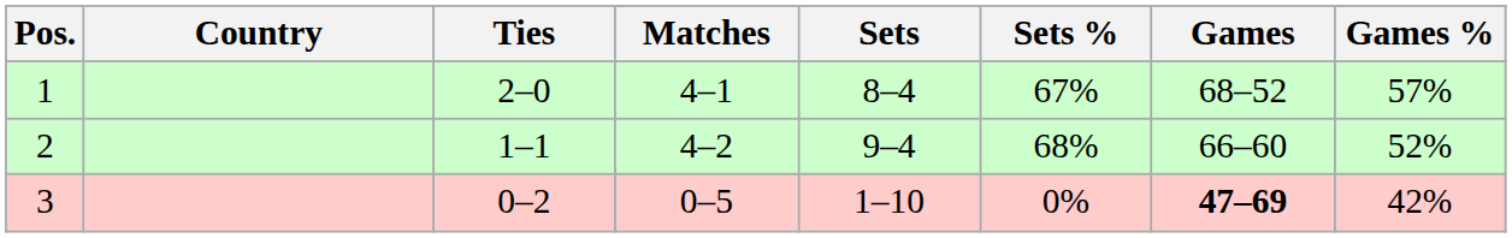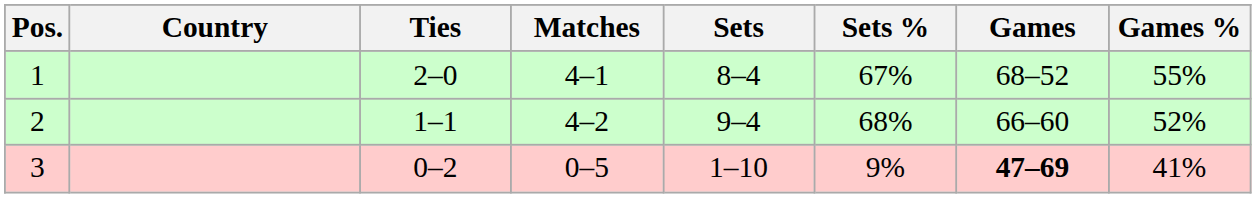 <table class="wikitable nowrap" style=text-align:center>
 <tr>
 <th>Pos.</th>
 <th width=150>Country</th>
 <th width=75>Ties</th>
 <th width=75>Matches</th>
 <th width=75>Sets</th>
 <th width=70>Sets %</th>
 <th width=75>Games</th>
 <th width=70>Games %</th>
 </tr>
 <tr bgcolor=ccffcc>
 <td>1</td>
 <td align=left></td>
 <td>2–0</td>
 <td>4–1</td>
 <td>8–4</td>
 <td>67%</td>
 <td>68–52</td>
-<td>57%</td>
+<td>55%</td>
 </tr>
 <tr bgcolor=ccffcc>
 <td>2</td>
 <td align=left></td>
 <td>1–1</td>
 <td>4–2</td>
 <td>9–4</td>
 <td>68%</td>
 <td>66–60</td>
 <td>52%</td>
 </tr>
 <tr bgcolor=ffcccc>
 <td>3</td>
 <td align=left></td>
 <td>0–2</td>
 <td>0–5</td>
 <td>1–10</td>
-<td>0%</td>
+<td>9%</td>
 <td><strong>47–69</strong></td>
-<td>42%</td>
+<td>41%</td>
 </tr>
 </table>
